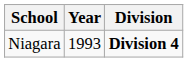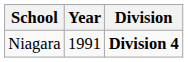 <table class="wikitable">
 <tr>
 <th>School</th>
 <th>Year</th>
 <th>Division</th>
 </tr>
 <tr>
 <td>Niagara</td>
-<td>1993</td>
+<td>1991</td>
 <td><strong>Division 4</strong></td>
 </tr>
 </table>
